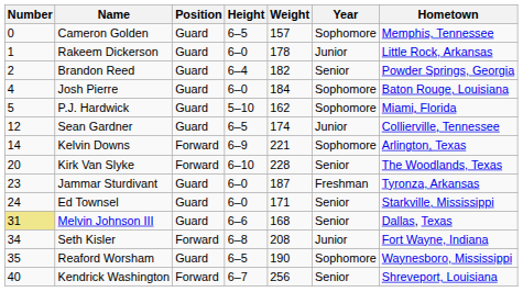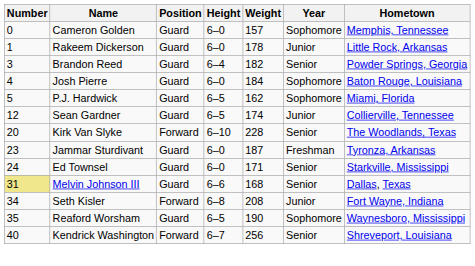 <table class="wikitable sortable" style="font-size: 95%;">
 <tr>
 <th>Number</th>
 <th>Name</th>
 <th>Position</th>
 <th>Height</th>
 <th>Weight</th>
 <th>Year</th>
 <th>Hometown</th>
 </tr>
 <tr>
 <td>0</td>
 <td>Cameron Golden</td>
 <td>Guard</td>
-<td>6–5</td>
+<td>6–0</td>
 <td>157</td>
 <td>Sophomore</td>
 <td><a href='#'>Memphis, Tennessee</a></td>
 </tr>
 <tr>
 <td>1</td>
 <td>Rakeem Dickerson</td>
 <td>Guard</td>
 <td>6–0</td>
 <td>178</td>
 <td>Junior</td>
 <td><a href='#'>Little Rock, Arkansas</a></td>
 </tr>
 <tr>
-<td>2</td>
+<td>3</td>
 <td>Brandon Reed</td>
 <td>Guard</td>
 <td>6–4</td>
 <td>182</td>
 <td>Senior</td>
 <td><a href='#'>Powder Springs, Georgia</a></td>
 </tr>
 <tr>
 <td>4</td>
 <td>Josh Pierre</td>
 <td>Guard</td>
 <td>6–0</td>
 <td>184</td>
 <td>Sophomore</td>
 <td><a href='#'>Baton Rouge, Louisiana</a></td>
 </tr>
 <tr>
 <td>5</td>
 <td>P.J. Hardwick</td>
 <td>Guard</td>
-<td>5–10</td>
+<td>6–5</td>
 <td>162</td>
 <td>Sophomore</td>
 <td><a href='#'>Miami, Florida</a></td>
 </tr>
 <tr>
 <td>12</td>
 <td>Sean Gardner</td>
 <td>Guard</td>
 <td>6–5</td>
 <td>174</td>
 <td>Junior</td>
 <td><a href='#'>Collierville, Tennessee</a></td>
-</tr>
-<tr>
-<td>14</td>
-<td>Kelvin Downs</td>
-<td>Forward</td>
-<td>6–9</td>
-<td>221</td>
-<td>Sophomore</td>
-<td><a href='#'>Arlington, Texas</a></td>
 </tr>
 <tr>
 <td>20</td>
 <td>Kirk Van Slyke</td>
 <td>Forward</td>
 <td>6–10</td>
 <td>228</td>
 <td>Senior</td>
 <td><a href='#'>The Woodlands, Texas</a></td>
 </tr>
 <tr>
 <td>23</td>
 <td>Jammar Sturdivant</td>
 <td>Guard</td>
 <td>6–0</td>
 <td>187</td>
 <td>Freshman</td>
 <td><a href='#'>Tyronza, Arkansas</a></td>
 </tr>
 <tr>
 <td>24</td>
 <td>Ed Townsel</td>
 <td>Guard</td>
 <td>6–0</td>
 <td>171</td>
 <td>Senior</td>
 <td><a href='#'>Starkville, Mississippi</a></td>
 </tr>
 <tr>
 <td style="background: khaki;">31</td>
 <td><a href='#'>Melvin Johnson III</a></td>
 <td>Guard</td>
 <td>6–6</td>
 <td>168</td>
 <td>Senior</td>
 <td><a href='#'>Dallas</a>, <a href='#'>Texas</a></td>
 </tr>
 <tr>
 <td>34</td>
 <td>Seth Kisler</td>
 <td>Forward</td>
 <td>6–8</td>
 <td>208</td>
 <td>Junior</td>
 <td><a href='#'>Fort Wayne, Indiana</a></td>
 </tr>
 <tr>
 <td>35</td>
 <td>Reaford Worsham</td>
 <td>Guard</td>
 <td>6–5</td>
 <td>190</td>
 <td>Sophomore</td>
 <td><a href='#'>Waynesboro, Mississippi</a></td>
 </tr>
 <tr>
 <td>40</td>
 <td>Kendrick Washington</td>
 <td>Forward</td>
 <td>6–7</td>
 <td>256</td>
 <td>Senior</td>
 <td><a href='#'>Shreveport, Louisiana</a></td>
 </tr>
 </table>
